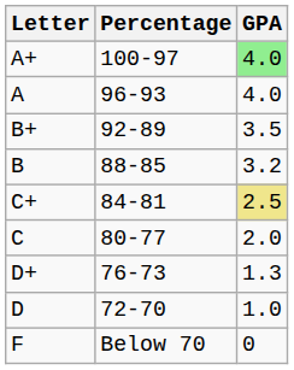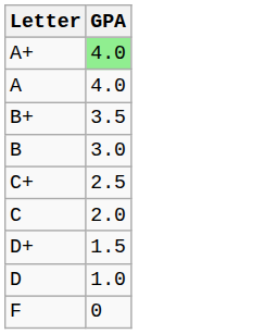 <table class="wikitable">
 <tr>
 <th>Letter</th>
-<th>Percentage</th>
 <th>GPA</th>
 </tr>
 <tr>
 <td>A+</td>
-<td>100-97</td>
 <td style="background: lightgreen;">4.0</td>
 </tr>
 <tr>
 <td>A</td>
-<td>96-93</td>
 <td>4.0</td>
 </tr>
 <tr>
 <td>B+</td>
-<td>92-89</td>
 <td>3.5</td>
 </tr>
 <tr>
 <td>B</td>
-<td>88-85</td>
-<td>3.2</td>
+<td>3.0</td>
 </tr>
 <tr>
 <td>C+</td>
-<td>84-81</td>
-<td style="background: khaki;">2.5</td>
+<td>2.5</td>
 </tr>
 <tr>
 <td>C</td>
-<td>80-77</td>
 <td>2.0</td>
 </tr>
 <tr>
 <td>D+</td>
-<td>76-73</td>
-<td>1.3</td>
+<td>1.5</td>
 </tr>
 <tr>
 <td>D</td>
-<td>72-70</td>
 <td>1.0</td>
 </tr>
 <tr>
 <td>F</td>
-<td>Below 70</td>
 <td>0</td>
 </tr>
 </table>
